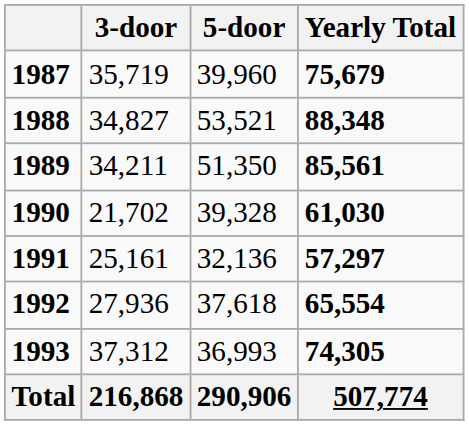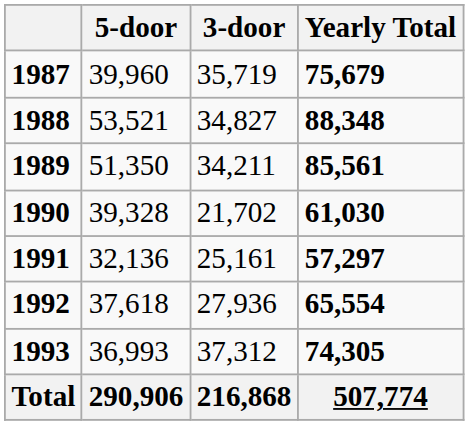 <table class="wikitable">
 <tr>
 <th></th>
+<th>5-door</th>
 <th>3-door</th>
-<th>5-door</th>
 <th>Yearly Total</th>
 </tr>
 <tr>
 <td><strong>1987</strong></td>
+<td>39,960</td>
 <td>35,719</td>
-<td>39,960</td>
 <td><strong>75,679</strong></td>
 </tr>
 <tr>
 <td><strong>1988</strong></td>
+<td>53,521</td>
 <td>34,827</td>
-<td>53,521</td>
 <td><strong>88,348</strong></td>
 </tr>
 <tr>
 <td><strong>1989</strong></td>
+<td>51,350</td>
 <td>34,211</td>
-<td>51,350</td>
 <td><strong>85,561</strong></td>
 </tr>
 <tr>
 <td><strong>1990</strong></td>
+<td>39,328</td>
 <td>21,702</td>
-<td>39,328</td>
 <td><strong>61,030</strong></td>
 </tr>
 <tr>
 <td><strong>1991</strong></td>
+<td>32,136</td>
 <td>25,161</td>
-<td>32,136</td>
 <td><strong>57,297</strong></td>
 </tr>
 <tr>
 <td><strong>1992</strong></td>
+<td>37,618</td>
 <td>27,936</td>
-<td>37,618</td>
 <td><strong>65,554</strong></td>
 </tr>
 <tr>
 <td><strong>1993</strong></td>
+<td>36,993</td>
 <td>37,312</td>
-<td>36,993</td>
 <td><strong>74,305</strong></td>
 </tr>
 <tr>
 <th>Total</th>
+<th>290,906</th>
 <th>216,868</th>
-<th>290,906</th>
 <th><u>507,774</u></th>
 </tr>
 </table>
